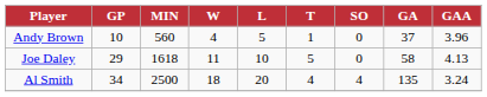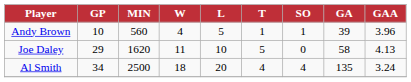 <table class="wikitable sortable">
 <tr>
 <th style="background:#BF2F38;color:#FFFFFF;" width="16%">Player</th>
 <th style="background:#BF2F38;color:#FFFFFF;" width="9%">GP</th>
 <th style="background:#BF2F38;color:#FFFFFF;" width="9%">MIN</th>
 <th style="background:#BF2F38;color:#FFFFFF;" width="9%">W</th>
 <th style="background:#BF2F38;color:#FFFFFF;" width="9%">L</th>
 <th style="background:#BF2F38;color:#FFFFFF;" width="9%">T</th>
 <th style="background:#BF2F38;color:#FFFFFF;" width="9%">SO</th>
 <th style="background:#BF2F38;color:#FFFFFF;" width="9%">GA</th>
 <th style="background:#BF2F38;color:#FFFFFF;" width="9%">GAA</th>
 </tr>
 <tr align="center">
 <td><a href='#'>Andy Brown</a></td>
 <td>10</td>
 <td>560</td>
 <td>4</td>
 <td>5</td>
 <td>1</td>
-<td>0</td>
-<td>37</td>
+<td>1</td>
+<td>39</td>
 <td>3.96</td>
 </tr>
 <tr align="center">
 <td><a href='#'>Joe Daley</a></td>
 <td>29</td>
-<td>1618</td>
+<td>1620</td>
 <td>11</td>
 <td>10</td>
 <td>5</td>
 <td>0</td>
 <td>58</td>
 <td>4.13</td>
 </tr>
 <tr align="center">
 <td><a href='#'>Al Smith</a></td>
 <td>34</td>
 <td>2500</td>
 <td>18</td>
 <td>20</td>
 <td>4</td>
 <td>4</td>
 <td>135</td>
 <td>3.24</td>
 </tr>
 <tr align="center">
 </tr>
 </table>
